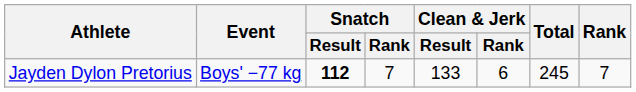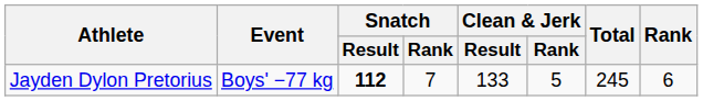 <table class="wikitable" style="font-size:90%">
 <tr>
 <th rowspan="2">Athlete</th>
 <th rowspan="2">Event</th>
 <th colspan="2">Snatch</th>
 <th colspan="2">Clean & Jerk</th>
 <th rowspan="2">Total</th>
 <th rowspan="2">Rank</th>
 </tr>
 <tr style="font-size:95%">
 <th>Result</th>
 <th>Rank</th>
 <th>Result</th>
 <th>Rank</th>
 </tr>
 <tr align=center>
 <td align=left><a href='#'>Jayden Dylon Pretorius</a></td>
 <td align=left><a href='#'>Boys' −77 kg</a></td>
 <td><strong>112</strong></td>
 <td>7</td>
 <td>133</td>
+<td>5</td>
+<td>245</td>
 <td>6</td>
-<td>245</td>
-<td>7</td>
 </tr>
 </table>
